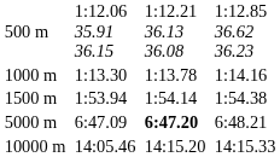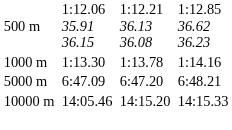 <table>
 <tr>
 <td>500 m<br></td>
 <td></td>
 <td>1:12.06<br><em>35.91<br>36.15</em></td>
 <td></td>
 <td>1:12.21<br><em>36.13<br>36.08</em></td>
 <td></td>
 <td>1:12.85<br><em>36.62<br>36.23</em></td>
 </tr>
 <tr>
 <td>1000 m<br></td>
 <td></td>
 <td>1:13.30</td>
 <td></td>
 <td>1:13.78</td>
 <td></td>
 <td>1:14.16</td>
 </tr>
 <tr>
-<td>1500 m<br></td>
-<td></td>
-<td>1:53.94</td>
-<td></td>
-<td>1:54.14</td>
-<td></td>
-<td>1:54.38</td>
-</tr>
-<tr>
 <td>5000 m<br></td>
 <td></td>
 <td>6:47.09</td>
 <td></td>
-<td><strong>6:47.20</strong></td>
+<td>6:47.20</td>
 <td></td>
 <td>6:48.21</td>
 </tr>
 <tr>
 <td>10000 m<br></td>
 <td></td>
 <td>14:05.46</td>
 <td></td>
 <td>14:15.20</td>
 <td></td>
 <td>14:15.33</td>
 </tr>
 </table>
